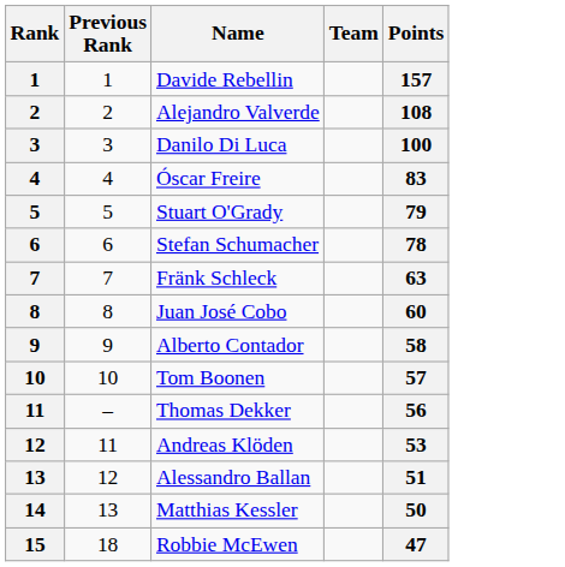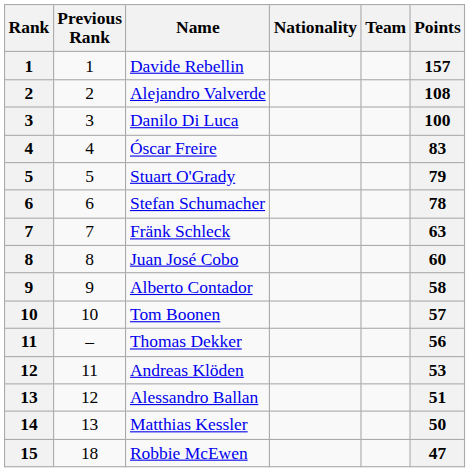 <table class="wikitable">
 <tr>
 <th>Rank</th>
 <th>Previous<br>Rank</th>
 <th>Name</th>
+<th>Nationality</th>
 <th>Team</th>
 <th>Points</th>
 </tr>
 <tr>
 <th>1</th>
 <td align="center">1</td>
 <td><a href='#'>Davide Rebellin</a></td>
 <td></td>
+<td></td>
 <th>157</th>
 </tr>
 <tr>
 <th>2</th>
 <td align="center">2</td>
 <td><a href='#'>Alejandro Valverde</a></td>
+<td></td>
 <td></td>
 <th>108</th>
 </tr>
 <tr>
 <th>3</th>
 <td align="center">3</td>
 <td><a href='#'>Danilo Di Luca</a></td>
 <td></td>
+<td></td>
 <th>100</th>
 </tr>
 <tr>
 <th>4</th>
 <td align="center">4</td>
 <td><a href='#'>Óscar Freire</a></td>
+<td></td>
 <td></td>
 <th>83</th>
 </tr>
 <tr>
 <th>5</th>
 <td align="center">5</td>
 <td><a href='#'>Stuart O'Grady</a></td>
 <td></td>
+<td></td>
 <th>79</th>
 </tr>
 <tr>
 <th>6</th>
 <td align="center">6</td>
 <td><a href='#'>Stefan Schumacher</a></td>
+<td></td>
 <td></td>
 <th>78</th>
 </tr>
 <tr>
 <th>7</th>
 <td align="center">7</td>
 <td><a href='#'>Fränk Schleck</a></td>
 <td></td>
+<td></td>
 <th>63</th>
 </tr>
 <tr>
 <th>8</th>
 <td align="center">8</td>
 <td><a href='#'>Juan José Cobo</a></td>
+<td></td>
 <td></td>
 <th>60</th>
 </tr>
 <tr>
 <th>9</th>
 <td align="center">9</td>
 <td><a href='#'>Alberto Contador</a></td>
 <td></td>
+<td></td>
 <th>58</th>
 </tr>
 <tr>
 <th>10</th>
 <td align="center">10</td>
 <td><a href='#'>Tom Boonen</a></td>
+<td></td>
 <td></td>
 <th>57</th>
 </tr>
 <tr>
 <th>11</th>
 <td align="center">–</td>
 <td><a href='#'>Thomas Dekker</a></td>
 <td></td>
+<td></td>
 <th>56</th>
 </tr>
 <tr>
 <th>12</th>
 <td align="center">11</td>
 <td><a href='#'>Andreas Klöden</a></td>
+<td></td>
 <td></td>
 <th>53</th>
 </tr>
 <tr>
 <th>13</th>
 <td align="center">12</td>
 <td><a href='#'>Alessandro Ballan</a></td>
 <td></td>
+<td></td>
 <th>51</th>
 </tr>
 <tr>
 <th>14</th>
 <td align="center">13</td>
 <td><a href='#'>Matthias Kessler</a></td>
+<td></td>
 <td></td>
 <th>50</th>
 </tr>
 <tr>
 <th>15</th>
 <td align="center">18</td>
 <td><a href='#'>Robbie McEwen</a></td>
 <td></td>
+<td></td>
 <th>47</th>
 </tr>
 </table>
